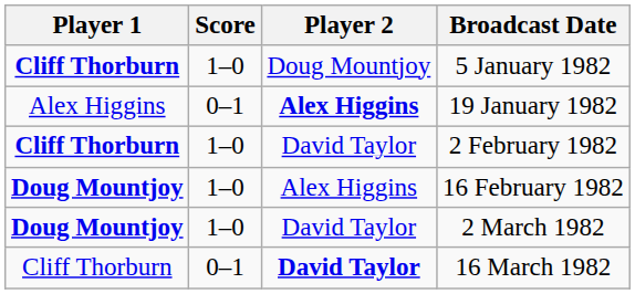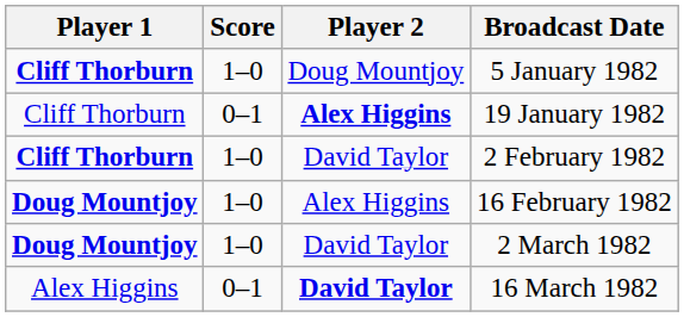 <table class="wikitable" style="text-align: center">
 <tr>
 <th>Player 1</th>
 <th>Score</th>
 <th>Player 2</th>
 <th>Broadcast Date</th>
 </tr>
 <tr>
 <td> <strong><a href='#'>Cliff Thorburn</a></strong></td>
 <td>1–0</td>
 <td> <a href='#'>Doug Mountjoy</a></td>
 <td>5 January 1982</td>
 </tr>
 <tr>
-<td> <a href='#'>Alex Higgins</a></td>
+<td> <a href='#'>Cliff Thorburn</a></td>
 <td>0–1</td>
 <td> <strong><a href='#'>Alex Higgins</a></strong></td>
 <td>19 January 1982</td>
 </tr>
 <tr>
 <td> <strong><a href='#'>Cliff Thorburn</a></strong></td>
 <td>1–0</td>
 <td> <a href='#'>David Taylor</a></td>
 <td>2 February 1982</td>
 </tr>
 <tr>
 <td> <strong><a href='#'>Doug Mountjoy</a></strong></td>
 <td>1–0</td>
 <td> <a href='#'>Alex Higgins</a></td>
 <td>16 February 1982</td>
 </tr>
 <tr>
 <td> <strong><a href='#'>Doug Mountjoy</a></strong></td>
 <td>1–0</td>
 <td> <a href='#'>David Taylor</a></td>
 <td>2 March 1982</td>
 </tr>
 <tr>
-<td> <a href='#'>Cliff Thorburn</a></td>
+<td> <a href='#'>Alex Higgins</a></td>
 <td>0–1</td>
 <td> <strong><a href='#'>David Taylor</a></strong></td>
 <td>16 March 1982</td>
 </tr>
 </table>
